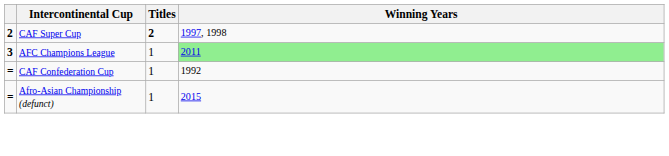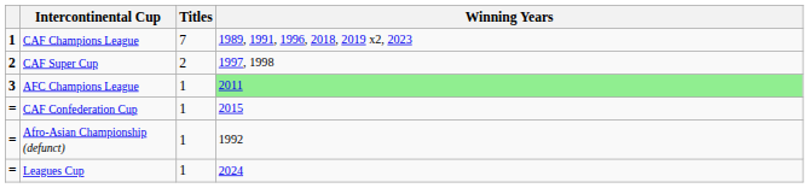 <table class="wikitable plainrowheaders sortable" style="text-align:left;font-size:95%">
 <tr>
 <th style="width:3px;"></th>
 <th style="width:180px;">Intercontinental Cup</th>
 <th style="width:5px;">Titles</th>
 <th style="width:800px;">Winning Years</th>
 </tr>
 <tr>
+<td style="font-weight:bold;">1</td>
+<td><small><a href='#'>CAF Champions League</a></small></td>
+<td>7</td>
+<td style="font-size:88%"><a href='#'>1989</a>, <a href='#'>1991</a>, <a href='#'>1996</a>, <a href='#'>2018</a>, <a href='#'>2019</a> x2, <a href='#'>2023</a></td>
+</tr>
+<tr>
 <td style="font-weight:bold;">2</td>
 <td><small><a href='#'>CAF Super Cup</a></small></td>
-<td><strong>2</strong></td>
+<td>2</td>
 <td style="font-size:88%"><a href='#'>1997</a>, 1998</td>
 </tr>
 <tr>
 <td style="font-weight:bold;">3</td>
 <td><small><a href='#'>AFC Champions League</a></small></td>
 <td>1</td>
 <td style="background: lightgreen; font-size:88%"><a href='#'>2011</a></td>
 </tr>
 <tr>
 <td style="font-weight:bold;">=</td>
 <td><small><a href='#'>CAF Confederation Cup</a></small></td>
 <td>1</td>
-<td style="font-size:88%">1992</td>
+<td style="font-size:88%"><a href='#'>2015</a></td>
 </tr>
 <tr>
 <td style="font-weight:bold;">=</td>
 <td><small><a href='#'>Afro-Asian Championship</a> <em>(defunct)</em></small></td>
 <td>1</td>
-<td style="font-size:88%"><a href='#'>2015</a></td>
+<td style="font-size:88%">1992</td>
+</tr>
+<tr>
+<td style="font-weight:bold;">=</td>
+<td><small><a href='#'>Leagues Cup</a></small></td>
+<td>1</td>
+<td style="font-size:88%"><a href='#'>2024</a></td>
 </tr>
 </table>
